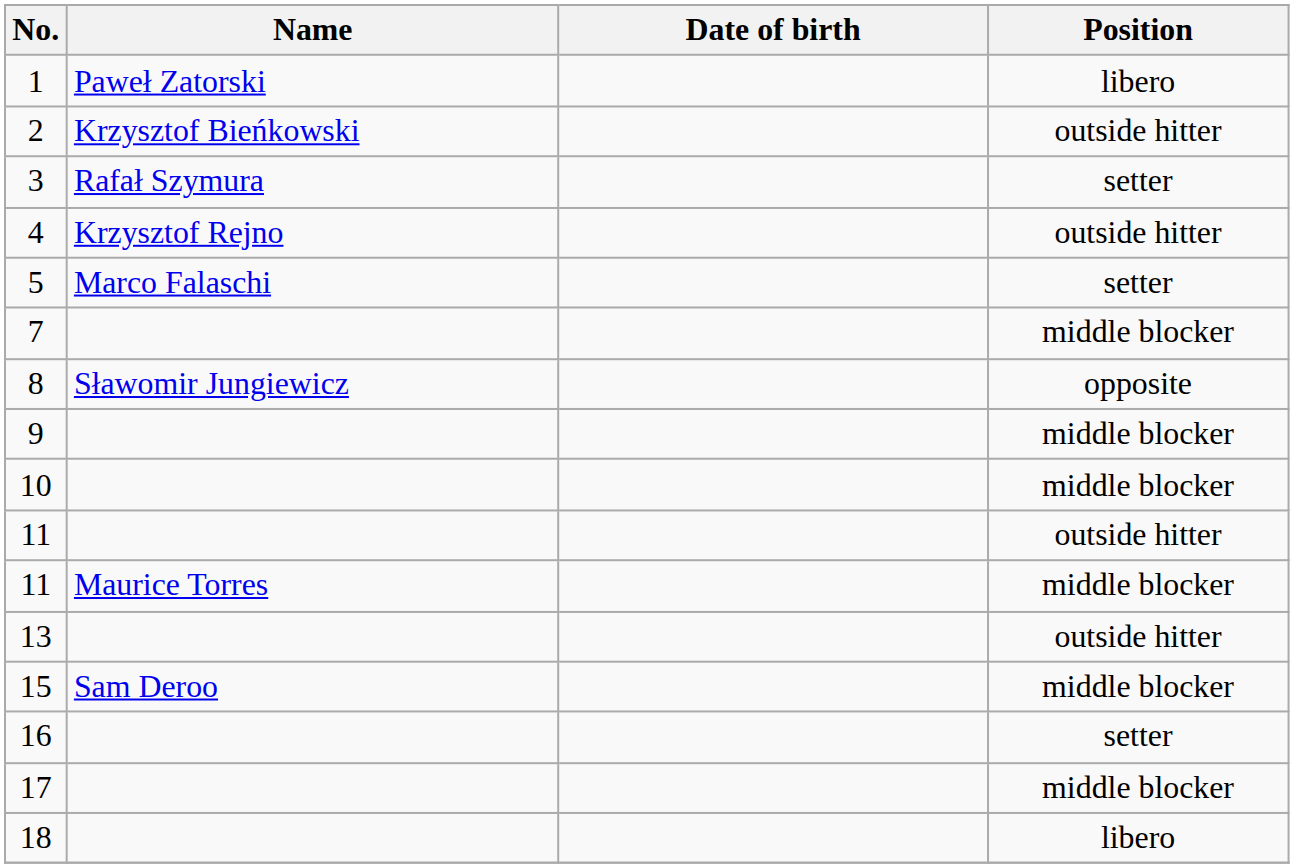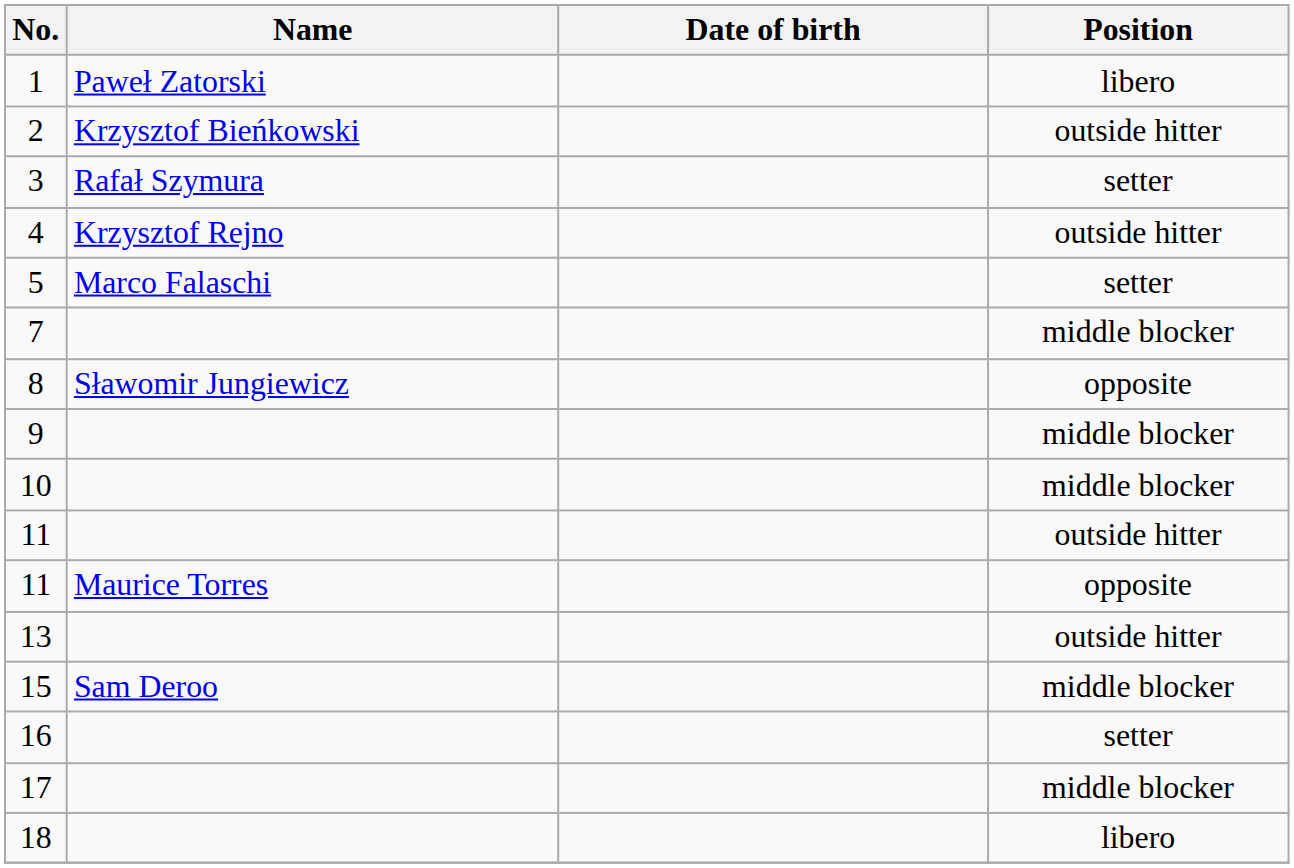 <table class="wikitable sortable" style="font-size:100%; text-align:center;">
 <tr>
 <th>No.</th>
 <th style="width:15em">Name</th>
 <th style="width:13em">Date of birth</th>
 <th style="width:9em">Position</th>
 </tr>
 <tr>
 <td>1</td>
 <td align=left> <a href='#'>Paweł Zatorski</a></td>
 <td align=right></td>
 <td>libero</td>
 </tr>
 <tr>
 <td>2</td>
 <td align=left> <a href='#'>Krzysztof Bieńkowski</a></td>
 <td align=right></td>
 <td>outside hitter</td>
 </tr>
 <tr>
 <td>3</td>
 <td align=left> <a href='#'>Rafał Szymura</a></td>
 <td align=right></td>
 <td>setter</td>
 </tr>
 <tr>
 <td>4</td>
 <td align=left> <a href='#'>Krzysztof Rejno</a></td>
 <td align=right></td>
 <td>outside hitter</td>
 </tr>
 <tr>
 <td>5</td>
 <td align=left> <a href='#'>Marco Falaschi</a></td>
 <td align=right></td>
 <td>setter</td>
 </tr>
 <tr>
 <td>7</td>
 <td align=left> </td>
 <td align=right></td>
 <td>middle blocker</td>
 </tr>
 <tr>
 <td>8</td>
 <td align=left> <a href='#'>Sławomir Jungiewicz</a></td>
 <td align=right></td>
 <td>opposite</td>
 </tr>
 <tr>
 <td>9</td>
 <td align=left> </td>
 <td align=right></td>
 <td>middle blocker</td>
 </tr>
 <tr>
 <td>10</td>
 <td align=left> </td>
 <td align=right></td>
 <td>middle blocker</td>
 </tr>
 <tr>
 <td>11</td>
 <td align=left> </td>
 <td align=right></td>
 <td>outside hitter</td>
 </tr>
 <tr>
 <td>11</td>
 <td align=left> <a href='#'>Maurice Torres</a></td>
 <td align=right></td>
-<td>middle blocker</td>
+<td>opposite</td>
 </tr>
 <tr>
 <td>13</td>
 <td align=left> </td>
 <td align=right></td>
 <td>outside hitter</td>
 </tr>
 <tr>
 <td>15</td>
 <td align=left> <a href='#'>Sam Deroo</a></td>
 <td align=right></td>
 <td>middle blocker</td>
 </tr>
 <tr>
 <td>16</td>
 <td align=left> </td>
 <td align=right></td>
 <td>setter</td>
 </tr>
 <tr>
 <td>17</td>
 <td align=left> </td>
 <td align=right></td>
 <td>middle blocker</td>
 </tr>
 <tr>
 <td>18</td>
 <td align=left> </td>
 <td align=right></td>
 <td>libero</td>
 </tr>
 <tr>
 </tr>
 </table>
